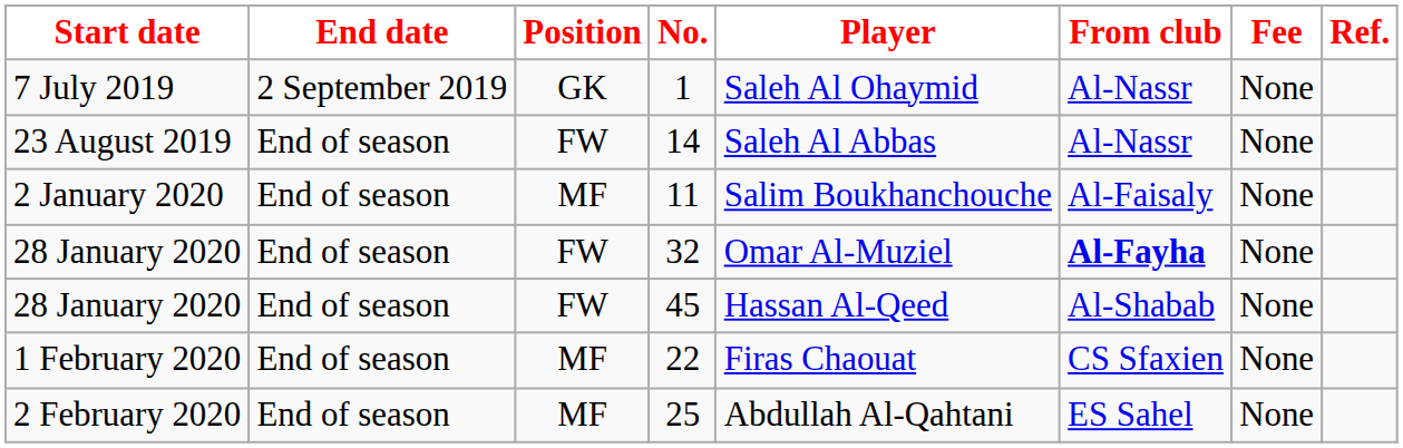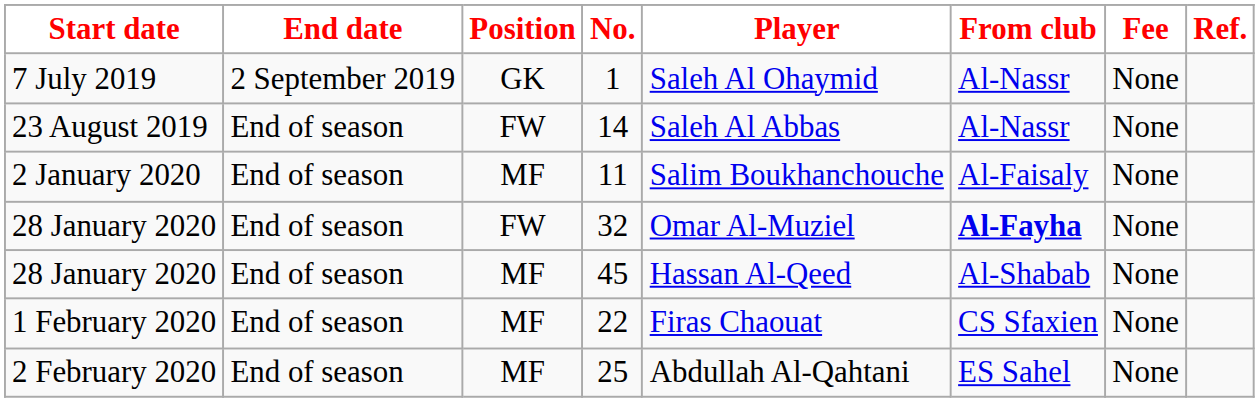 <table class="wikitable sortable">
 <tr>
 <th style="background:white; color:red;"><strong>Start date</strong></th>
 <th style="background:white; color:red;"><strong>End date</strong></th>
 <th style="background:white; color:red;"><strong>Position</strong></th>
 <th style="background:white; color:red;"><strong>No.</strong></th>
 <th style="background:white; color:red;"><strong>Player</strong></th>
 <th style="background:white; color:red;"><strong>From club</strong></th>
 <th style="background:white; color:red;"><strong>Fee</strong></th>
 <th style="background:white; color:red;"><strong>Ref.</strong></th>
 </tr>
 <tr>
 <td>7 July 2019</td>
 <td>2 September 2019</td>
 <td style="text-align:center;">GK</td>
 <td style="text-align:center;">1</td>
 <td style="text-align:left;"> <a href='#'>Saleh Al Ohaymid</a></td>
 <td style="text-align:left;"> <a href='#'>Al-Nassr</a></td>
 <td>None</td>
 <td></td>
 </tr>
 <tr>
 <td>23 August 2019</td>
 <td>End of season</td>
 <td style="text-align:center;">FW</td>
 <td style="text-align:center;">14</td>
 <td style="text-align:left;"> <a href='#'>Saleh Al Abbas</a></td>
 <td style="text-align:left;"> <a href='#'>Al-Nassr</a></td>
 <td>None</td>
 <td></td>
 </tr>
 <tr>
 <td>2 January 2020</td>
 <td>End of season</td>
 <td style="text-align:center;">MF</td>
 <td style="text-align:center;">11</td>
 <td style="text-align:left;"> <a href='#'>Salim Boukhanchouche</a></td>
 <td style="text-align:left;"> <a href='#'>Al-Faisaly</a></td>
 <td>None</td>
 <td></td>
 </tr>
 <tr>
 <td>28 January 2020</td>
 <td>End of season</td>
 <td style="text-align:center;">FW</td>
 <td style="text-align:center;">32</td>
 <td style="text-align:left;"> <a href='#'>Omar Al-Muziel</a></td>
 <td style="text-align:left;"><strong> <a href='#'>Al-Fayha</a></strong></td>
 <td>None</td>
 <td></td>
 </tr>
 <tr>
 <td>28 January 2020</td>
 <td>End of season</td>
-<td style="text-align:center;">FW</td>
+<td style="text-align:center;">MF</td>
 <td style="text-align:center;">45</td>
 <td style="text-align:left;"> <a href='#'>Hassan Al-Qeed</a></td>
 <td style="text-align:left;"> <a href='#'>Al-Shabab</a></td>
 <td>None</td>
 <td></td>
 </tr>
 <tr>
 <td>1 February 2020</td>
 <td>End of season</td>
 <td style="text-align:center;">MF</td>
 <td style="text-align:center;">22</td>
 <td style="text-align:left;"> <a href='#'>Firas Chaouat</a></td>
 <td style="text-align:left;"> <a href='#'>CS Sfaxien</a></td>
 <td>None</td>
 <td></td>
 </tr>
 <tr>
 <td>2 February 2020</td>
 <td>End of season</td>
 <td style="text-align:center;">MF</td>
 <td style="text-align:center;">25</td>
 <td style="text-align:left;"> Abdullah Al-Qahtani</td>
 <td style="text-align:left;"> <a href='#'>ES Sahel</a></td>
 <td>None</td>
 <td></td>
 </tr>
 </table>
